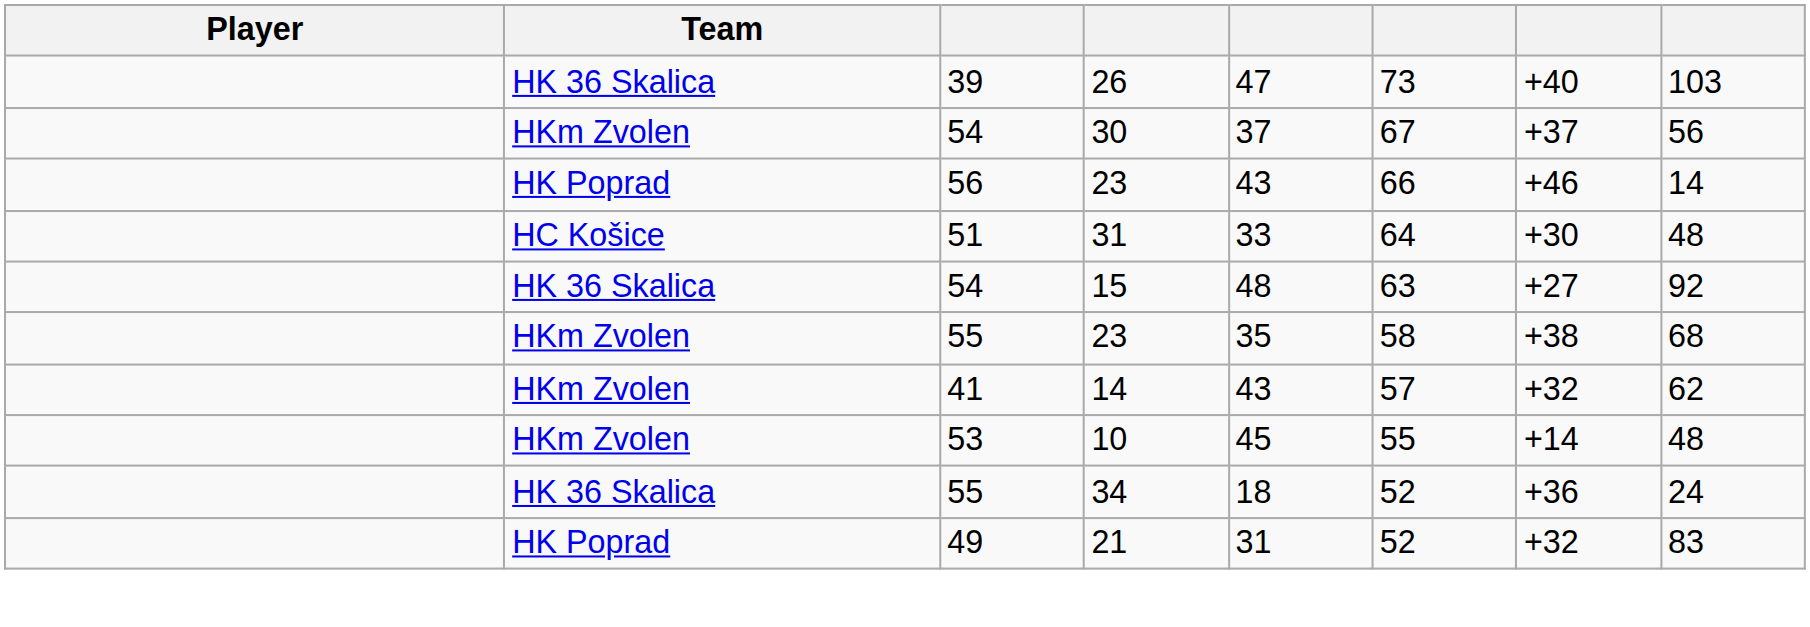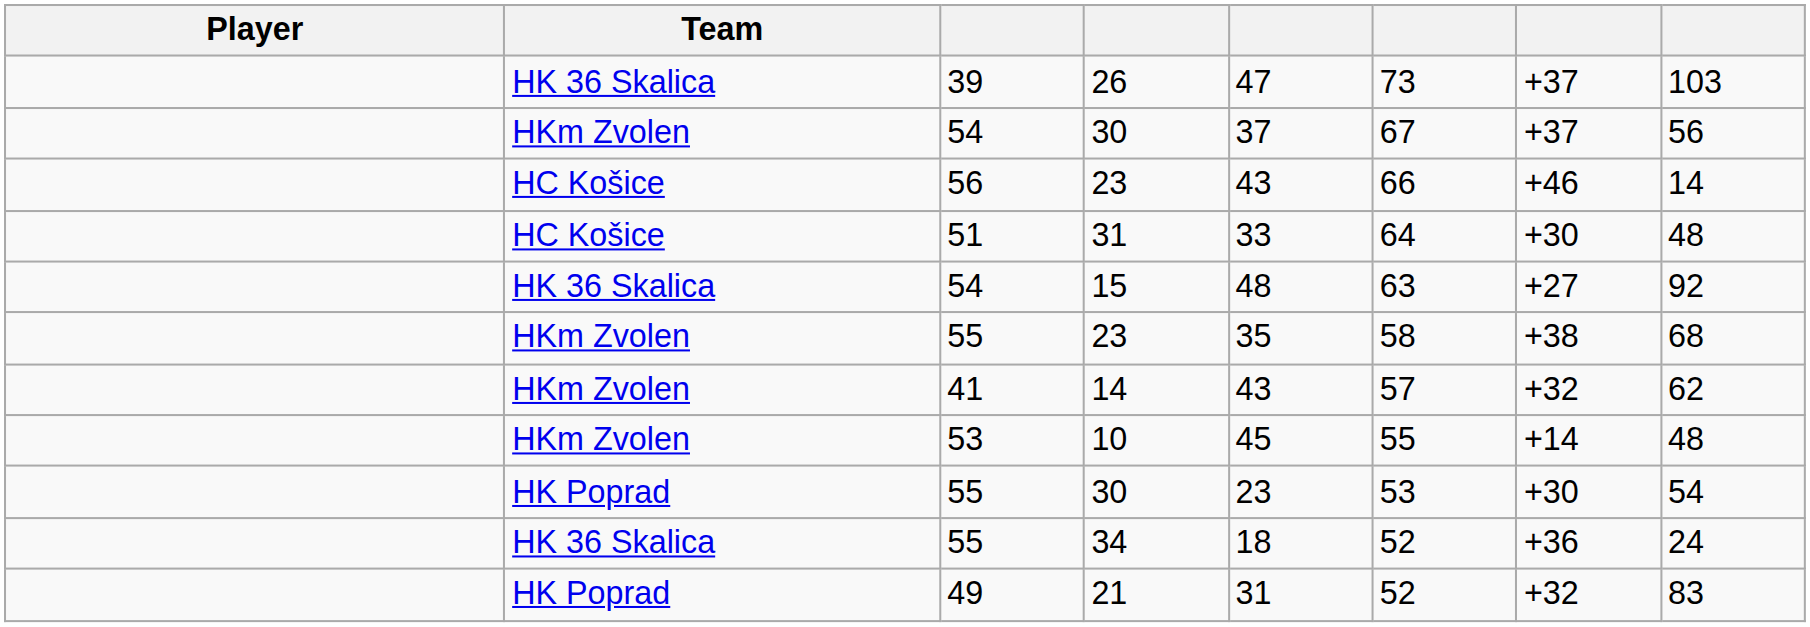 <table class="wikitable sortable">
 <tr>
 <th style="width: 15em;">Player</th>
 <th style="width: 13em;">Team</th>
 <th style="width: 4em;"></th>
 <th style="width: 4em;"></th>
 <th style="width: 4em;"></th>
 <th style="width: 4em;"></th>
 <th style="width: 4em;"></th>
 <th style="width: 4em;"></th>
 </tr>
 <tr>
 <td> </td>
 <td><a href='#'>HK 36 Skalica</a></td>
 <td>39</td>
 <td>26</td>
 <td>47</td>
 <td>73</td>
-<td>+40</td>
+<td>+37</td>
 <td>103</td>
 </tr>
 <tr>
 <td> </td>
 <td><a href='#'>HKm Zvolen</a></td>
 <td>54</td>
 <td>30</td>
 <td>37</td>
 <td>67</td>
 <td>+37</td>
 <td>56</td>
 </tr>
 <tr>
 <td> </td>
-<td><a href='#'>HK Poprad</a></td>
+<td><a href='#'>HC Košice</a></td>
 <td>56</td>
 <td>23</td>
 <td>43</td>
 <td>66</td>
 <td>+46</td>
 <td>14</td>
 </tr>
 <tr>
 <td> </td>
 <td><a href='#'>HC Košice</a></td>
 <td>51</td>
 <td>31</td>
 <td>33</td>
 <td>64</td>
 <td>+30</td>
 <td>48</td>
 </tr>
 <tr>
 <td> </td>
 <td><a href='#'>HK 36 Skalica</a></td>
 <td>54</td>
 <td>15</td>
 <td>48</td>
 <td>63</td>
 <td>+27</td>
 <td>92</td>
 </tr>
 <tr>
 <td> </td>
 <td><a href='#'>HKm Zvolen</a></td>
 <td>55</td>
 <td>23</td>
 <td>35</td>
 <td>58</td>
 <td>+38</td>
 <td>68</td>
 </tr>
 <tr>
 <td> </td>
 <td><a href='#'>HKm Zvolen</a></td>
 <td>41</td>
 <td>14</td>
 <td>43</td>
 <td>57</td>
 <td>+32</td>
 <td>62</td>
 </tr>
 <tr>
 <td> </td>
 <td><a href='#'>HKm Zvolen</a></td>
 <td>53</td>
 <td>10</td>
 <td>45</td>
 <td>55</td>
 <td>+14</td>
 <td>48</td>
 </tr>
 <tr>
 <td> </td>
+<td><a href='#'>HK Poprad</a></td>
+<td>55</td>
+<td>30</td>
+<td>23</td>
+<td>53</td>
+<td>+30</td>
+<td>54</td>
+</tr>
+<tr>
+<td> </td>
 <td><a href='#'>HK 36 Skalica</a></td>
 <td>55</td>
 <td>34</td>
 <td>18</td>
 <td>52</td>
 <td>+36</td>
 <td>24</td>
 </tr>
 <tr>
 <td> </td>
 <td><a href='#'>HK Poprad</a></td>
 <td>49</td>
 <td>21</td>
 <td>31</td>
 <td>52</td>
 <td>+32</td>
 <td>83</td>
 </tr>
 </table>
